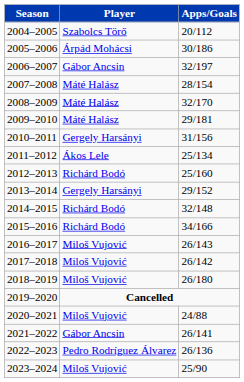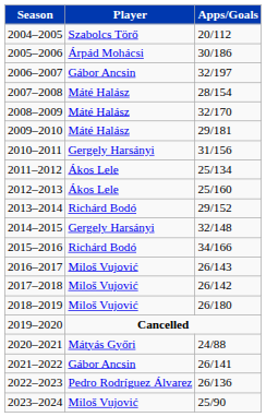 <table class="wikitable">
 <tr>
 <th style="color:#FFFFFF; background:#0038af">Season</th>
 <th style="color:#FFFFFF; background:#0038af">Player</th>
 <th style="color:#FFFFFF; background:#0038af">Apps/Goals</th>
 </tr>
 <tr>
 <td>2004–2005</td>
 <td> <a href='#'>Szabolcs Törő</a></td>
 <td>20/112</td>
 </tr>
 <tr>
 <td>2005–2006</td>
 <td> <a href='#'>Árpád Mohácsi</a></td>
 <td>30/186</td>
 </tr>
 <tr>
 <td>2006–2007</td>
 <td> <a href='#'>Gábor Ancsin</a></td>
 <td>32/197</td>
 </tr>
 <tr>
 <td>2007–2008</td>
 <td> <a href='#'>Máté Halász</a></td>
 <td>28/154</td>
 </tr>
 <tr>
 <td>2008–2009</td>
 <td> <a href='#'>Máté Halász</a></td>
 <td>32/170</td>
 </tr>
 <tr>
 <td>2009–2010</td>
 <td> <a href='#'>Máté Halász</a></td>
 <td>29/181</td>
 </tr>
 <tr>
 <td>2010–2011</td>
 <td> <a href='#'>Gergely Harsányi</a></td>
 <td>31/156</td>
 </tr>
 <tr>
 <td>2011–2012</td>
 <td> <a href='#'>Ákos Lele</a></td>
 <td>25/134</td>
 </tr>
 <tr>
 <td>2012–2013</td>
-<td> <a href='#'>Richárd Bodó</a></td>
+<td> <a href='#'>Ákos Lele</a></td>
 <td>25/160</td>
 </tr>
 <tr>
 <td>2013–2014</td>
-<td> <a href='#'>Gergely Harsányi</a></td>
+<td> <a href='#'>Richárd Bodó</a></td>
 <td>29/152</td>
 </tr>
 <tr>
 <td>2014–2015</td>
-<td> <a href='#'>Richárd Bodó</a></td>
+<td> <a href='#'>Gergely Harsányi</a></td>
 <td>32/148</td>
 </tr>
 <tr>
 <td>2015–2016</td>
 <td> <a href='#'>Richárd Bodó</a></td>
 <td>34/166</td>
 </tr>
 <tr>
 <td>2016–2017</td>
 <td> <a href='#'>Miloš Vujović</a></td>
 <td>26/143</td>
 </tr>
 <tr>
 <td>2017–2018</td>
 <td> <a href='#'>Miloš Vujović</a></td>
 <td>26/142</td>
 </tr>
 <tr>
 <td>2018–2019</td>
 <td> <a href='#'>Miloš Vujović</a></td>
 <td>26/180</td>
 </tr>
 <tr>
 <td>2019–2020</td>
 <td colspan=2 align=center><strong>Cancelled</strong></td>
 </tr>
 <tr>
 <td>2020–2021</td>
-<td> <a href='#'>Miloš Vujović</a></td>
+<td> <a href='#'>Mátyás Győri</a></td>
 <td>24/88</td>
 </tr>
 <tr>
 <td>2021–2022</td>
 <td> <a href='#'>Gábor Ancsin</a></td>
 <td>26/141</td>
 </tr>
 <tr>
 <td>2022–2023</td>
 <td> <a href='#'>Pedro Rodríguez Álvarez</a></td>
 <td>26/136</td>
 </tr>
 <tr>
 <td>2023–2024</td>
 <td> <a href='#'>Miloš Vujović</a></td>
 <td>25/90</td>
 </tr>
 </table>
